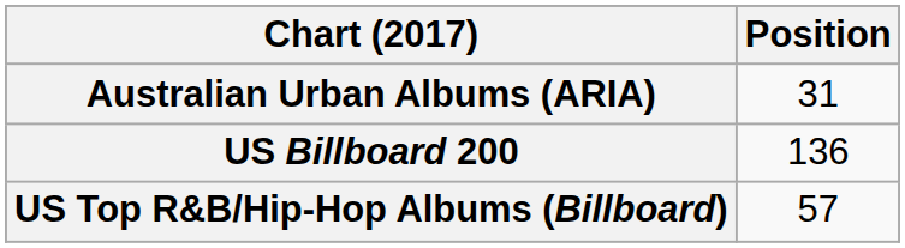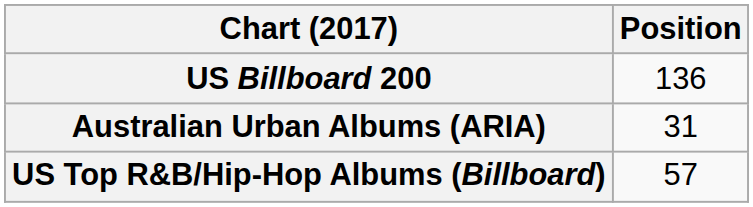 <table class="wikitable sortable plainrowheaders" style="text-align:center">
 <tr>
 <th scope="col">Chart (2017)</th>
 <th scope="col">Position</th>
 </tr>
 <tr>
+<th scope="row">US <em>Billboard</em> 200</th>
+<td>136</td>
+</tr>
+<tr>
 <th scope="row">Australian Urban Albums (ARIA)</th>
 <td>31</td>
-</tr>
-<tr>
-<th scope="row">US <em>Billboard</em> 200</th>
-<td>136</td>
 </tr>
 <tr>
 <th scope="row">US Top R&B/Hip-Hop Albums (<em>Billboard</em>)</th>
 <td>57</td>
 </tr>
 </table>
